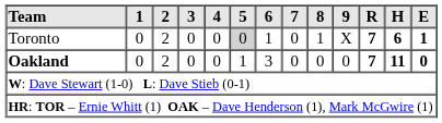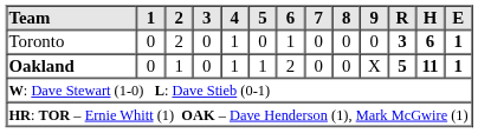 <table border=1 cellspacing=0 width=425 style="margin-left:3em;">
 <tr style="text-align:center; background-color:#e6e6e6;">
 <th align=left width=28%>Team</th>
 <th width=6%>1</th>
 <th width=6%>2</th>
 <th width=6%>3</th>
 <th width=6%>4</th>
 <th width=6%>5</th>
 <th width=6%>6</th>
 <th width=6%>7</th>
 <th width=6%>8</th>
 <th width=6%>9</th>
 <th width=6%>R</th>
 <th width=6%>H</th>
 <th width=6%>E</th>
 </tr>
 <tr style="text-align:center;">
 <td align=left>Toronto</td>
 <td>0</td>
 <td>2</td>
 <td>0</td>
-<td>0</td>
-<td style="background: lightgrey;">0</td>
 <td>1</td>
 <td>0</td>
 <td>1</td>
-<td>X</td>
-<td><strong>7</strong></td>
+<td>0</td>
+<td>0</td>
+<td>0</td>
+<td><strong>3</strong></td>
 <td><strong>6</strong></td>
 <td><strong>1</strong></td>
 </tr>
 <tr style="text-align:center;">
 <td align=left><strong>Oakland</strong></td>
 <td>0</td>
+<td>1</td>
+<td>0</td>
+<td>1</td>
+<td>1</td>
 <td>2</td>
 <td>0</td>
 <td>0</td>
-<td>1</td>
-<td>3</td>
-<td>0</td>
-<td>0</td>
-<td>0</td>
-<td><strong>7</strong></td>
+<td>X</td>
+<td><strong>5</strong></td>
 <td><strong>11</strong></td>
-<td><strong>0</strong></td>
+<td><strong>1</strong></td>
 </tr>
 <tr style="text-align:left;">
 <td colspan=13><small><strong>W</strong>: <a href='#'>Dave Stewart</a> (1-0)   <strong>L</strong>: <a href='#'>Dave Stieb</a> (0-1)  </small></td>
 </tr>
 <tr style="text-align:left;">
 <td colspan=13><small><strong>HR</strong>: <strong>TOR</strong> – <a href='#'>Ernie Whitt</a> (1)  <strong>OAK</strong> – <a href='#'>Dave Henderson</a> (1), <a href='#'>Mark McGwire</a> (1)</small></td>
 </tr>
 </table>
